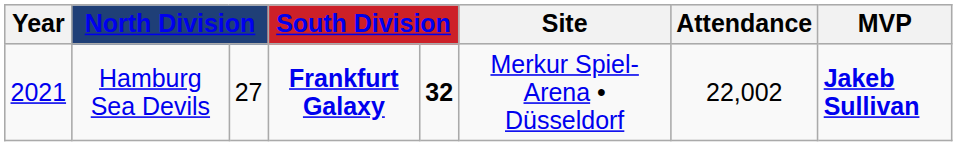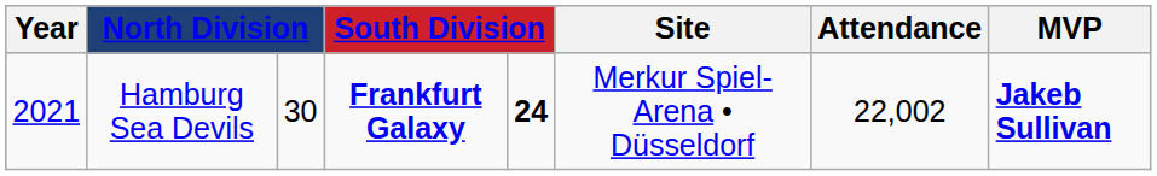 <table class="wikitable" style="text-align:center;">
 <tr>
 <th>Year</th>
 <th style="background:#1f3f77;" colspan="2"><a href='#'><span>North Division</span></a></th>
 <th style="background:#cd2028;" colspan="2"><a href='#'><span>South Division</span></a></th>
 <th>Site</th>
 <th>Attendance</th>
 <th>MVP</th>
 </tr>
 <tr style="text-align: center;">
 <td><a href='#'>2021</a></td>
 <td><a href='#'>Hamburg Sea Devils</a></td>
-<td>27</td>
+<td>30</td>
 <td><strong><a href='#'>Frankfurt Galaxy</a></strong></td>
-<td><strong>32</strong></td>
+<td><strong>24</strong></td>
 <td><a href='#'>Merkur Spiel-Arena</a> •  <a href='#'>Düsseldorf</a></td>
 <td>22,002</td>
 <td align=left><strong><a href='#'>Jakeb Sullivan</a></strong></td>
 </tr>
 </table>
